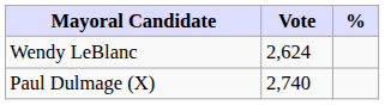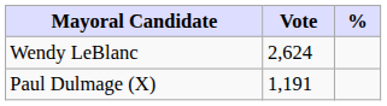 <table class="wikitable">
 <tr>
 <th style="background:#ddf; width:200px;">Mayoral Candidate </th>
 <th style="background:#ddf; width:50px;">Vote</th>
 <th style="background:#ddf; width:30px;">%</th>
 </tr>
 <tr>
 <td>Wendy LeBlanc</td>
 <td>2,624</td>
 <td></td>
 </tr>
 <tr>
 <td>Paul Dulmage (X)</td>
-<td>2,740</td>
+<td>1,191</td>
 <td></td>
 </tr>
 </table>
